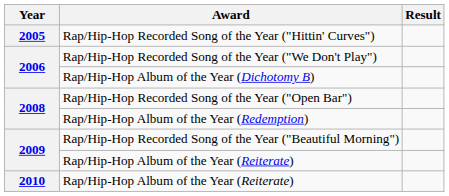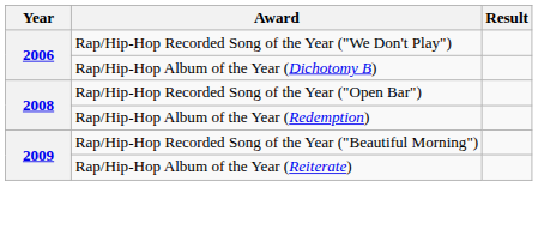 <table class="wikitable">
 <tr>
 <th style="width:60px;">Year</th>
 <th>Award</th>
 <th>Result</th>
-</tr>
-<tr>
-<th><a href='#'>2005</a></th>
-<td>Rap/Hip-Hop Recorded Song of the Year ("Hittin' Curves")</td>
-<td></td>
 </tr>
 <tr>
 <th rowspan="2"><a href='#'>2006</a></th>
 <td>Rap/Hip-Hop Recorded Song of the Year ("We Don't Play")</td>
 <td></td>
 </tr>
 <tr>
 <td>Rap/Hip-Hop Album of the Year (<em><a href='#'>Dichotomy B</a></em>)</td>
 <td></td>
 </tr>
 <tr>
 <th rowspan="2"><a href='#'>2008</a></th>
 <td>Rap/Hip-Hop Recorded Song of the Year ("Open Bar")</td>
 <td></td>
 </tr>
 <tr>
 <td>Rap/Hip-Hop Album of the Year (<em><a href='#'>Redemption</a></em>)</td>
 <td></td>
 </tr>
 <tr>
 <th rowspan="2"><a href='#'>2009</a></th>
 <td>Rap/Hip-Hop Recorded Song of the Year ("Beautiful Morning")</td>
 <td></td>
 </tr>
 <tr>
 <td>Rap/Hip-Hop Album of the Year (<em><a href='#'>Reiterate</a></em>)</td>
 <td></td>
 </tr>
-<tr>
-<th><a href='#'>2010</a></th>
-<td>Rap/Hip-Hop Album of the Year (<em>Reiterate</em>)</td>
-<td></td>
-</tr>
 </table>
